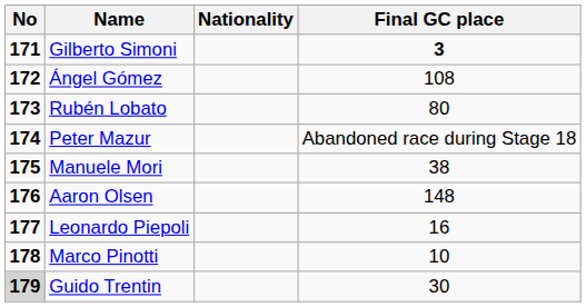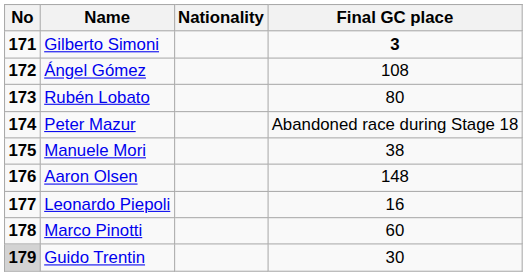 <table class="wikitable">
 <tr>
 <th>No</th>
 <th>Name</th>
 <th>Nationality</th>
 <th>Final GC place</th>
 </tr>
 <tr --->
 <td><strong>171</strong></td>
 <td><a href='#'>Gilberto Simoni</a></td>
 <td></td>
 <td align="center"><strong>3</strong></td>
 </tr>
 <tr --->
 <td><strong>172</strong></td>
 <td><a href='#'>Ángel Gómez</a></td>
 <td></td>
 <td align="center">108</td>
 </tr>
 <tr --->
 <td><strong>173</strong></td>
 <td><a href='#'>Rubén Lobato</a></td>
 <td></td>
 <td align="center">80</td>
 </tr>
 <tr --->
 <td><strong>174</strong></td>
 <td><a href='#'>Peter Mazur</a></td>
 <td></td>
 <td align="center">Abandoned race during Stage 18</td>
 </tr>
 <tr --->
 <td><strong>175</strong></td>
 <td><a href='#'>Manuele Mori</a></td>
 <td></td>
 <td align="center">38</td>
 </tr>
 <tr --->
 <td><strong>176</strong></td>
 <td><a href='#'>Aaron Olsen</a></td>
 <td></td>
 <td align="center">148</td>
 </tr>
 <tr --->
 <td><strong>177</strong></td>
 <td><a href='#'>Leonardo Piepoli</a></td>
 <td></td>
 <td align="center">16</td>
 </tr>
 <tr --->
 <td><strong>178</strong></td>
 <td><a href='#'>Marco Pinotti</a></td>
 <td></td>
-<td align="center">10</td>
+<td align="center">60</td>
 </tr>
 <tr --->
 <td style="background: lightgrey;"><strong>179</strong></td>
 <td><a href='#'>Guido Trentin</a></td>
 <td></td>
 <td align="center">30</td>
 </tr>
 </table>
